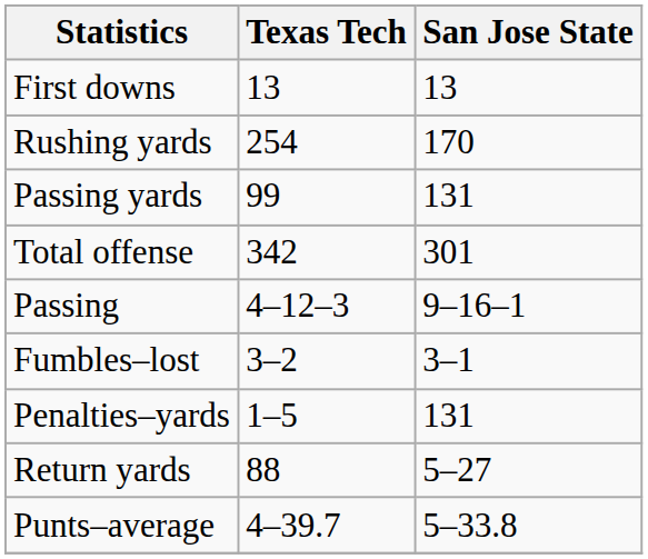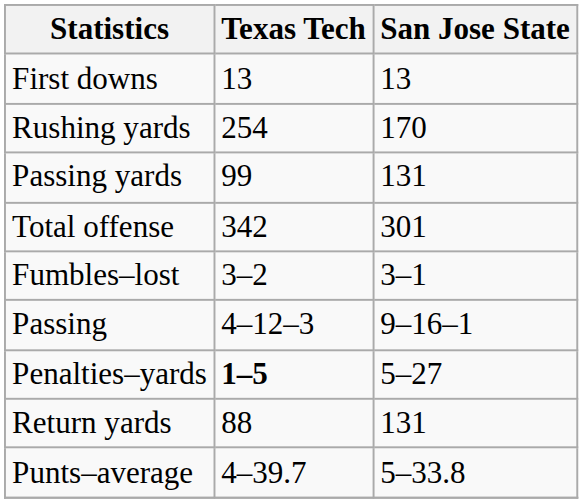 <table class="wikitable">
 <tr>
 <th>Statistics</th>
 <th>Texas Tech</th>
 <th>San Jose State</th>
 </tr>
 <tr>
 <td>First downs</td>
 <td>13</td>
 <td>13</td>
 </tr>
 <tr>
 <td>Rushing yards</td>
 <td>254</td>
 <td>170</td>
 </tr>
 <tr>
 <td>Passing yards</td>
 <td>99</td>
 <td>131</td>
 </tr>
 <tr>
 <td>Total offense</td>
 <td>342</td>
 <td>301</td>
 </tr>
 <tr>
+<td>Fumbles–lost</td>
+<td>3–2</td>
+<td>3–1</td>
+</tr>
+<tr>
 <td>Passing</td>
 <td>4–12–3</td>
 <td>9–16–1</td>
 </tr>
 <tr>
-<td>Fumbles–lost</td>
-<td>3–2</td>
-<td>3–1</td>
-</tr>
-<tr>
 <td>Penalties–yards</td>
-<td>1–5</td>
-<td>131</td>
+<td><strong>1–5</strong></td>
+<td>5–27</td>
 </tr>
 <tr>
 <td>Return yards</td>
 <td>88</td>
-<td>5–27</td>
+<td>131</td>
 </tr>
 <tr>
 <td>Punts–average</td>
 <td>4–39.7</td>
 <td>5–33.8</td>
 </tr>
 <tr>
 </tr>
 </table>
